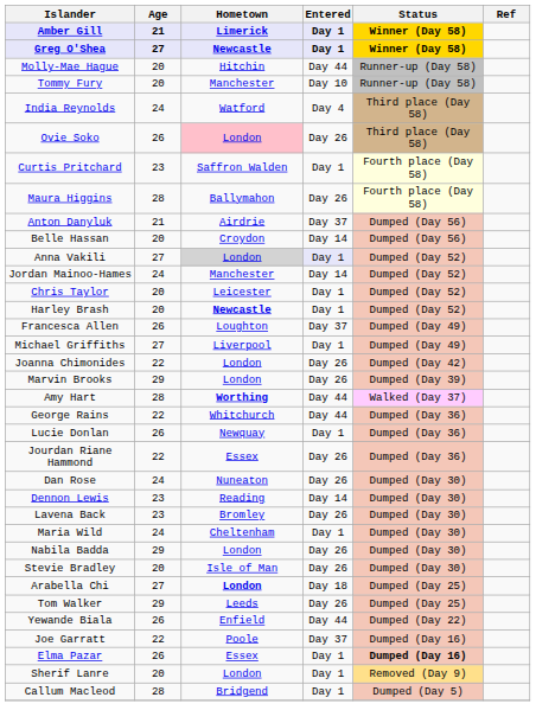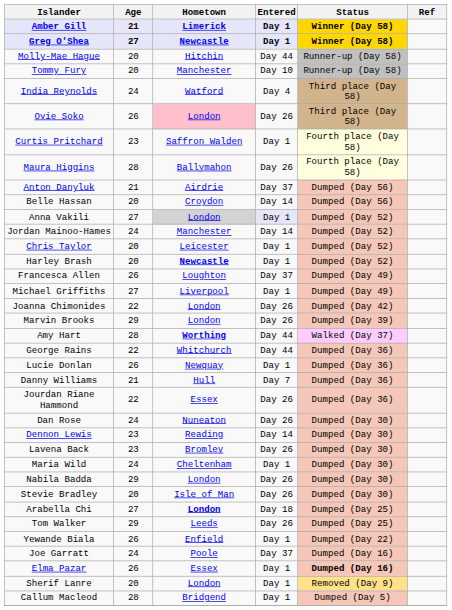 <table class="wikitable sortable" style="text-align:center;">
 <tr>
 <th style="width:150px;"><strong>Islander</strong></th>
 <th style="width:50px;"><strong>Age</strong></th>
 <th style="width:140px;"><strong>Hometown</strong></th>
 <th style="width:50px;"><strong>Entered</strong></th>
 <th style="width:150px;"><strong>Status</strong></th>
 <th style="width:50px;"><strong>Ref</strong></th>
 </tr>
 <tr>
 <td style="background: lavender;"><strong><a href='#'>Amber Gill</a></strong></td>
 <td style="background:lavender;"><strong>21</strong></td>
 <td style="background: lavender;"><strong><a href='#'>Limerick</a></strong></td>
 <td style="background: lavender;"><strong>Day 1</strong></td>
 <td style="background:gold;"><strong>Winner (Day 58)</strong></td>
 <td></td>
 </tr>
 <tr>
 <td style="background:lavender;"><strong><a href='#'>Greg O'Shea</a></strong></td>
 <td style="background: lavender;"><strong>27</strong></td>
 <td style="background: lavender;"><strong><a href='#'>Newcastle</a></strong></td>
 <td style="background: lavender;"><strong>Day 1</strong></td>
 <td style="background:gold;"><strong>Winner (Day 58)</strong></td>
 <td></td>
 </tr>
 <tr>
 <td><a href='#'>Molly-Mae Hague</a></td>
 <td>20</td>
 <td><a href='#'>Hitchin</a></td>
 <td>Day 44</td>
 <td style="background:silver;">Runner-up (Day 58)</td>
 <td></td>
 </tr>
 <tr>
 <td><a href='#'>Tommy Fury</a></td>
 <td>20</td>
 <td><a href='#'>Manchester</a></td>
 <td>Day 10</td>
 <td style="background:silver;">Runner-up (Day 58)</td>
 <td></td>
 </tr>
 <tr>
 <td><a href='#'>India Reynolds</a></td>
 <td>24</td>
 <td><a href='#'>Watford</a></td>
 <td>Day 4</td>
 <td style="background:tan;">Third place (Day 58)</td>
 <td></td>
 </tr>
 <tr>
 <td><a href='#'>Ovie Soko</a></td>
 <td>26</td>
 <td style="background: pink;"><a href='#'>London</a></td>
 <td>Day 26</td>
 <td style="background:tan;">Third place (Day 58)</td>
 <td></td>
 </tr>
 <tr>
 <td><a href='#'>Curtis Pritchard</a></td>
 <td>23</td>
 <td><a href='#'>Saffron Walden</a></td>
 <td>Day 1</td>
 <td style="background:#FFFFDD;">Fourth place (Day 58)</td>
 <td></td>
 </tr>
 <tr>
 <td><a href='#'>Maura Higgins</a></td>
 <td>28</td>
 <td><a href='#'>Ballymahon</a></td>
 <td>Day 26</td>
 <td style="background:#FFFFDD;">Fourth place (Day 58)</td>
 <td></td>
 </tr>
 <tr>
 <td><a href='#'>Anton Danyluk</a></td>
 <td>21</td>
 <td><a href='#'>Airdrie</a></td>
 <td>Day 37</td>
 <td style="background:#f4c7b8;">Dumped (Day 56)</td>
 <td></td>
 </tr>
 <tr>
 <td>Belle Hassan</td>
 <td>20</td>
 <td><a href='#'>Croydon</a></td>
 <td>Day 14</td>
 <td style="background:#f4c7b8;">Dumped (Day 56)</td>
 <td></td>
 </tr>
 <tr>
 <td>Anna Vakili</td>
 <td>27</td>
 <td style="background: lightgrey;"><a href='#'>London</a></td>
 <td style="background: lavender;">Day 1</td>
 <td style="background:#f4c7b8;">Dumped (Day 52)</td>
 <td></td>
 </tr>
 <tr>
 <td>Jordan Mainoo-Hames</td>
 <td>24</td>
 <td><a href='#'>Manchester</a></td>
 <td>Day 14</td>
 <td style="background:#f4c7b8;">Dumped (Day 52)</td>
 <td></td>
 </tr>
 <tr>
 <td><a href='#'>Chris Taylor</a></td>
 <td>20</td>
 <td><a href='#'>Leicester</a></td>
 <td>Day 1</td>
 <td style="background:#f4c7b8;">Dumped (Day 52)</td>
 <td></td>
 </tr>
 <tr>
 <td>Harley Brash</td>
 <td>20</td>
 <td><strong><a href='#'>Newcastle</a></strong></td>
 <td>Day 1</td>
 <td style="background:#f4c7b8;">Dumped (Day 52)</td>
 <td></td>
 </tr>
 <tr>
 <td>Francesca Allen</td>
 <td>26</td>
 <td><a href='#'>Loughton</a></td>
 <td>Day 37</td>
 <td style="background:#f4c7b8;">Dumped (Day 49)</td>
 <td></td>
 </tr>
 <tr>
 <td>Michael Griffiths</td>
 <td>27</td>
 <td><a href='#'>Liverpool</a></td>
 <td>Day 1</td>
 <td style="background:#f4c7b8;">Dumped (Day 49)</td>
 <td></td>
 </tr>
 <tr>
 <td>Joanna Chimonides</td>
 <td>22</td>
 <td><a href='#'>London</a></td>
 <td>Day 26</td>
 <td style="background:#f4c7b8;">Dumped (Day 42)</td>
 <td></td>
 </tr>
 <tr>
 <td>Marvin Brooks</td>
 <td>29</td>
 <td><a href='#'>London</a></td>
 <td>Day 26</td>
 <td style="background:#f4c7b8;">Dumped (Day 39)</td>
 <td></td>
 </tr>
 <tr>
 <td>Amy Hart</td>
 <td>28</td>
 <td><strong><a href='#'>Worthing</a></strong></td>
 <td>Day 44</td>
 <td style="background:#FCF;">Walked   (Day 37)</td>
 <td></td>
 </tr>
 <tr>
 <td>George Rains</td>
 <td>22</td>
 <td><a href='#'>Whitchurch</a></td>
 <td>Day 44</td>
 <td style="background:#f4c7b8;">Dumped (Day 36)</td>
 <td></td>
 </tr>
 <tr>
 <td>Lucie Donlan</td>
 <td>26</td>
 <td><a href='#'>Newquay</a></td>
 <td>Day 1</td>
 <td style="background:#f4c7b8;">Dumped (Day 36)</td>
 <td></td>
 </tr>
 <tr>
+<td>Danny Williams</td>
+<td>21</td>
+<td><a href='#'>Hull</a></td>
+<td>Day 7</td>
+<td style="background:#f4c7b8;">Dumped (Day 36)</td>
+<td></td>
+</tr>
+<tr>
 <td>Jourdan Riane Hammond</td>
 <td>22</td>
 <td><a href='#'>Essex</a></td>
 <td>Day 26</td>
 <td style="background:#f4c7b8;">Dumped (Day 36)</td>
 <td></td>
 </tr>
 <tr>
 <td>Dan Rose</td>
 <td>24</td>
 <td><a href='#'>Nuneaton</a></td>
 <td>Day 26</td>
 <td style="background:#f4c7b8;">Dumped (Day 30)</td>
 <td></td>
 </tr>
 <tr>
 <td><a href='#'>Dennon Lewis</a></td>
 <td>23</td>
 <td><a href='#'>Reading</a></td>
 <td>Day 14</td>
 <td style="background:#f4c7b8;">Dumped (Day 30)</td>
 <td></td>
 </tr>
 <tr>
 <td>Lavena Back</td>
 <td>23</td>
 <td><a href='#'>Bromley</a></td>
 <td>Day 26</td>
 <td style="background:#f4c7b8;">Dumped (Day 30)</td>
 <td></td>
 </tr>
 <tr>
 <td>Maria Wild</td>
 <td>24</td>
 <td><a href='#'>Cheltenham</a></td>
 <td>Day 1</td>
 <td style="background:#f4c7b8;">Dumped (Day 30)</td>
 <td></td>
 </tr>
 <tr>
 <td>Nabila Badda</td>
 <td>29</td>
 <td><a href='#'>London</a></td>
 <td>Day 26</td>
 <td style="background:#f4c7b8;">Dumped (Day 30)</td>
 <td></td>
 </tr>
 <tr>
 <td>Stevie Bradley</td>
 <td>20</td>
 <td><a href='#'>Isle of Man</a></td>
 <td>Day 26</td>
 <td style="background:#f4c7b8;">Dumped (Day 30)</td>
 <td></td>
 </tr>
 <tr>
 <td>Arabella Chi</td>
 <td>27</td>
 <td><strong><a href='#'>London</a></strong></td>
 <td>Day 18</td>
 <td style="background:#f4c7b8;">Dumped (Day 25)</td>
 <td></td>
 </tr>
 <tr>
 <td>Tom Walker</td>
 <td>29</td>
 <td><a href='#'>Leeds</a></td>
 <td>Day 26</td>
 <td style="background:#f4c7b8;">Dumped (Day 25)</td>
 <td></td>
 </tr>
 <tr>
 <td>Yewande Biala</td>
 <td>26</td>
 <td><a href='#'>Enfield</a></td>
-<td>Day 44</td>
+<td>Day 1</td>
 <td style="background:#f4c7b8;">Dumped (Day 22)</td>
 <td></td>
 </tr>
 <tr>
 <td>Joe Garratt</td>
-<td>22</td>
+<td>24</td>
 <td><a href='#'>Poole</a></td>
 <td>Day 37</td>
 <td style="background:#f4c7b8;">Dumped (Day 16)</td>
 <td></td>
 </tr>
 <tr>
 <td><a href='#'>Elma Pazar</a></td>
 <td>26</td>
 <td><a href='#'>Essex</a></td>
 <td>Day 1</td>
 <td style="background:#f4c7b8;"><strong>Dumped (Day 16)</strong></td>
 <td></td>
 </tr>
 <tr>
 <td>Sherif Lanre</td>
 <td>20</td>
 <td><a href='#'>London</a></td>
 <td>Day 1</td>
 <td style="background:#ffe08b;">Removed (Day 9)</td>
 <td></td>
 </tr>
 <tr>
 <td>Callum Macleod</td>
 <td>28</td>
 <td><a href='#'>Bridgend</a></td>
 <td>Day 1</td>
 <td style="background:#f4c7b8;">Dumped (Day 5)</td>
 <td></td>
 </tr>
 <tr>
 </tr>
 </table>
